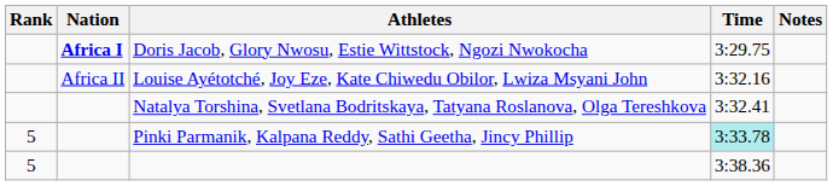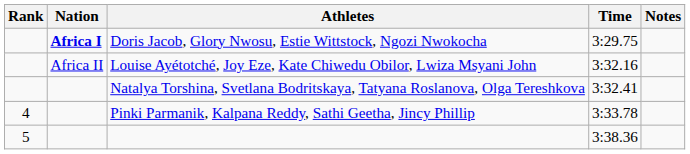 <table class="wikitable sortable" style="text-align:center">
 <tr>
 <th>Rank</th>
 <th>Nation</th>
 <th>Athletes</th>
 <th>Time</th>
 <th>Notes</th>
 </tr>
 <tr>
 <td></td>
 <td align=left><strong><a href='#'>Africa I</a></strong></td>
 <td align=left><a href='#'>Doris Jacob</a>, <a href='#'>Glory Nwosu</a>, <a href='#'>Estie Wittstock</a>, <a href='#'>Ngozi Nwokocha</a></td>
 <td>3:29.75</td>
 <td></td>
 </tr>
 <tr>
 <td></td>
 <td align=left><a href='#'>Africa II</a></td>
 <td align=left><a href='#'>Louise Ayétotché</a>, <a href='#'>Joy Eze</a>, <a href='#'>Kate Chiwedu Obilor</a>, <a href='#'>Lwiza Msyani John</a></td>
 <td>3:32.16</td>
 <td></td>
 </tr>
 <tr>
 <td></td>
 <td align=left></td>
 <td align=left><a href='#'>Natalya Torshina</a>, <a href='#'>Svetlana Bodritskaya</a>, <a href='#'>Tatyana Roslanova</a>, <a href='#'>Olga Tereshkova</a></td>
 <td>3:32.41</td>
 <td></td>
 </tr>
 <tr>
-<td>5</td>
+<td>4</td>
 <td align=left></td>
 <td align=left><a href='#'>Pinki Parmanik</a>, <a href='#'>Kalpana Reddy</a>, <a href='#'>Sathi Geetha</a>, <a href='#'>Jincy Phillip</a></td>
-<td style="background: paleturquoise;">3:33.78</td>
+<td>3:33.78</td>
 <td></td>
 </tr>
 <tr>
 <td>5</td>
 <td align=left></td>
 <td align=left></td>
 <td>3:38.36</td>
 <td></td>
 </tr>
 </table>
